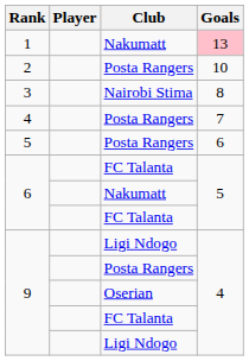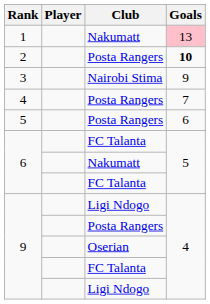 <table class="wikitable sortable">
 <tr>
 <th>Rank</th>
 <th>Player</th>
 <th>Club</th>
 <th>Goals</th>
 </tr>
 <tr>
 <td style="text-align:center;">1</td>
 <td> </td>
 <td><a href='#'>Nakumatt</a></td>
 <td style="background: pink; text-align:center;">13</td>
 </tr>
 <tr>
 <td style="text-align:center;">2</td>
 <td> </td>
 <td><a href='#'>Posta Rangers</a></td>
-<td style="text-align:center;">10</td>
+<td style="text-align:center;"><strong>10</strong></td>
 </tr>
 <tr>
 <td style="text-align:center;">3</td>
 <td> </td>
 <td><a href='#'>Nairobi Stima</a></td>
-<td style="text-align:center;">8</td>
+<td style="text-align:center;">9</td>
 </tr>
 <tr>
 <td style="text-align:center;">4</td>
 <td> </td>
 <td><a href='#'>Posta Rangers</a></td>
 <td style="text-align:center;">7</td>
 </tr>
 <tr>
 <td style="text-align:center;">5</td>
 <td> </td>
 <td><a href='#'>Posta Rangers</a></td>
 <td style="text-align:center;">6</td>
 </tr>
 <tr>
 <td rowspan="3" style="text-align:center;">6</td>
 <td> </td>
 <td><a href='#'>FC Talanta</a></td>
 <td rowspan="3" style="text-align:center;">5</td>
 </tr>
 <tr>
 <td> </td>
 <td><a href='#'>Nakumatt</a></td>
 </tr>
 <tr>
 <td> </td>
 <td><a href='#'>FC Talanta</a></td>
 </tr>
 <tr>
 <td rowspan="5" style="text-align:center;">9</td>
 <td> </td>
 <td><a href='#'>Ligi Ndogo</a></td>
 <td rowspan="5" style="text-align:center;">4</td>
 </tr>
 <tr>
 <td> </td>
 <td><a href='#'>Posta Rangers</a></td>
 </tr>
 <tr>
 <td> </td>
 <td><a href='#'>Oserian</a></td>
 </tr>
 <tr>
 <td> </td>
 <td><a href='#'>FC Talanta</a></td>
 </tr>
 <tr>
 <td> </td>
 <td><a href='#'>Ligi Ndogo</a></td>
 </tr>
 </table>
